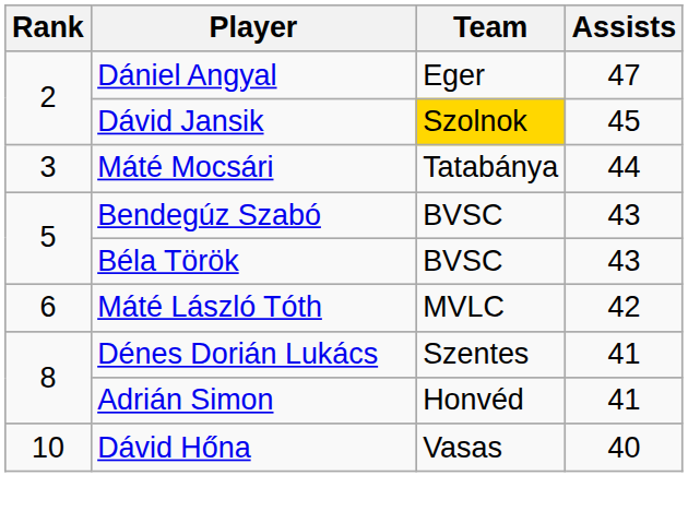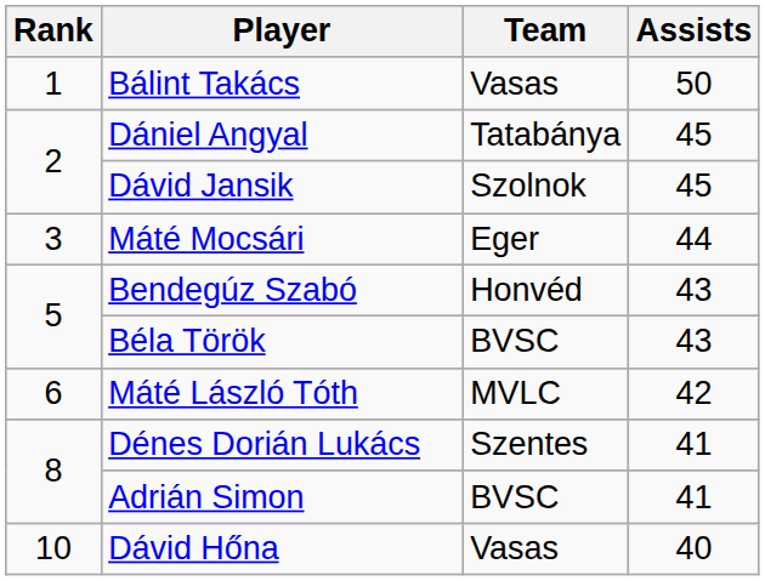 <table class="wikitable" style="text-align:center">
 <tr>
 <th>Rank</th>
 <th width="170">Player</th>
 <th>Team</th>
 <th>Assists</th>
 </tr>
 <tr>
+<td rowspan="1">1</td>
+<td align="left"> <a href='#'>Bálint Takács</a></td>
+<td align="left"> Vasas</td>
+<td>50</td>
+</tr>
+<tr>
 <td rowspan="2">2</td>
 <td align="left"> <a href='#'>Dániel Angyal</a></td>
-<td align="left"> Eger</td>
-<td>47</td>
+<td align="left"> Tatabánya</td>
+<td>45</td>
 </tr>
 <tr>
 <td align="left"> <a href='#'>Dávid Jansik</a></td>
-<td align="left" style="background: gold;"> Szolnok</td>
+<td align="left"> Szolnok</td>
 <td>45</td>
 </tr>
 <tr>
 <td rowspan="1">3</td>
 <td align="left"> <a href='#'>Máté Mocsári</a></td>
-<td align="left"> Tatabánya</td>
+<td align="left"> Eger</td>
 <td>44</td>
 </tr>
 <tr>
 <td rowspan="2">5</td>
 <td align="left"> <a href='#'>Bendegúz Szabó</a></td>
-<td align="left"> BVSC</td>
+<td align="left"> Honvéd</td>
 <td>43</td>
 </tr>
 <tr>
 <td align="left"> <a href='#'>Béla Török</a></td>
 <td align="left"> BVSC</td>
 <td>43</td>
 </tr>
 <tr>
 <td rowspan="1">6</td>
 <td align="left"> <a href='#'>Máté László Tóth</a></td>
 <td align="left"> MVLC</td>
 <td>42</td>
 </tr>
 <tr>
 <td rowspan="2">8</td>
 <td align="left"> <a href='#'>Dénes Dorián Lukács</a></td>
 <td align="left"> Szentes</td>
 <td>41</td>
 </tr>
 <tr>
 <td align="left"> <a href='#'>Adrián Simon</a></td>
-<td align="left"> Honvéd</td>
+<td align="left"> BVSC</td>
 <td>41</td>
 </tr>
 <tr>
 <td rowspan="1">10</td>
 <td align="left"> <a href='#'>Dávid Hőna</a></td>
 <td align="left"> Vasas</td>
 <td>40</td>
 </tr>
 </table>
